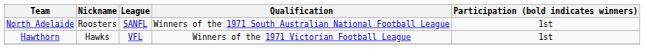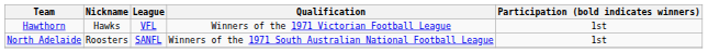 <table class="wikitable" style="text-align:center">
 <tr>
 <th>Team</th>
 <th>Nickname</th>
 <th>League</th>
 <th>Qualification</th>
 <th>Participation (bold indicates winners)</th>
 </tr>
 <tr>
+<td><a href='#'>Hawthorn</a></td>
+<td>Hawks</td>
+<td><a href='#'>VFL</a></td>
+<td>Winners of the <a href='#'>1971 Victorian Football League</a></td>
+<td>1st</td>
+</tr>
+<tr>
 <td><a href='#'>North Adelaide</a></td>
 <td>Roosters</td>
 <td><a href='#'>SANFL</a></td>
 <td>Winners of the <a href='#'>1971 South Australian National Football League</a></td>
 <td>1st</td>
 </tr>
 <tr>
-<td><a href='#'>Hawthorn</a></td>
-<td>Hawks</td>
-<td><a href='#'>VFL</a></td>
-<td>Winners of the <a href='#'>1971 Victorian Football League</a></td>
-<td>1st</td>
-</tr>
-<tr>
 </tr>
 </table>
